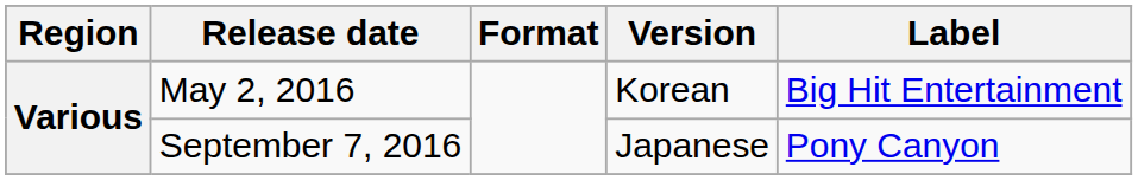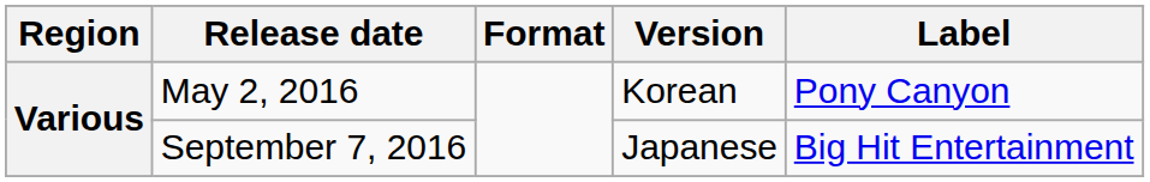 <table class="wikitable plainrowheaders">
 <tr>
 <th style="text-align:center;">Region</th>
 <th style="text-align:center;">Release date</th>
 <th style="text-align:center;">Format</th>
 <th style="text-align:center;">Version</th>
 <th style="text-align:center;">Label</th>
 </tr>
 <tr>
 <th rowspan="2" scope="row">Various</th>
 <td>May 2, 2016</td>
 <td rowspan="2"></td>
 <td>Korean</td>
-<td><a href='#'>Big Hit Entertainment</a></td>
+<td><a href='#'>Pony Canyon</a></td>
 </tr>
 <tr>
 <td>September 7, 2016</td>
 <td>Japanese</td>
-<td><a href='#'>Pony Canyon</a></td>
+<td><a href='#'>Big Hit Entertainment</a></td>
 </tr>
 </table>
